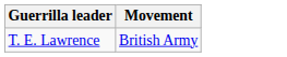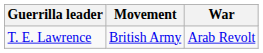 <table class="wikitable">
 <tr>
 <th>Guerrilla leader</th>
 <th>Movement</th>
+<th>War</th>
 </tr>
 <tr>
 <td><a href='#'>T. E. Lawrence</a></td>
 <td><a href='#'>British Army</a></td>
+<td><a href='#'>Arab Revolt</a></td>
 </tr>
 </table>
